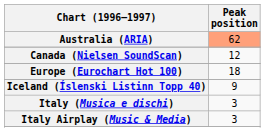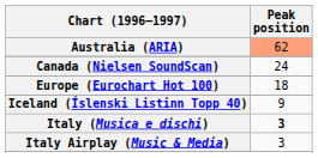 <table class="wikitable sortable plainrowheaders" style="text-align:center">
 <tr>
 <th>Chart (1996–1997)</th>
 <th>Peak<br>position</th>
 </tr>
 <tr>
 <th scope="row">Australia (<a href='#'>ARIA</a>)</th>
 <td style="background: lightsalmon;">62</td>
 </tr>
 <tr>
 </tr>
 <tr>
 </tr>
 <tr>
 <th scope="row">Canada (<a href='#'>Nielsen SoundScan</a>)</th>
-<td align="center">12</td>
+<td align="center">24</td>
 </tr>
 <tr>
 </tr>
 <tr>
 <th scope="row">Europe (<a href='#'>Eurochart Hot 100</a>)</th>
 <td>18</td>
 </tr>
 <tr>
 </tr>
 <tr>
 </tr>
 <tr>
 <th scope="row">Iceland (<a href='#'>Íslenski Listinn Topp 40</a>)</th>
 <td>9</td>
 </tr>
 <tr>
 <th scope="row">Italy (<em><a href='#'>Musica e dischi</a></em>)</th>
-<td>3</td>
+<td><strong>3</strong></td>
 </tr>
 <tr>
 <th scope="row">Italy Airplay (<em><a href='#'>Music & Media</a></em>)</th>
 <td>3</td>
 </tr>
 <tr>
 </tr>
 <tr>
 </tr>
 <tr>
 </tr>
 <tr>
 </tr>
 <tr>
 </tr>
 <tr>
 </tr>
 <tr>
 </tr>
 <tr>
 </tr>
 <tr>
 </tr>
 <tr>
 </tr>
 <tr>
 </tr>
 <tr>
 </tr>
 <tr>
 </tr>
 <tr>
 </tr>
 </table>
